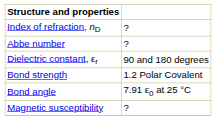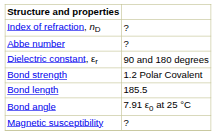 <table border="1" cellspacing="0" cellpadding="3" style="margin: 0 0 0 0.5em; background: #FFFFFF; border-collapse: collapse; border-color: #C0C090;">
 <tr>
 <th>Structure and properties</th>
 </tr>
 <tr>
 <td><a href='#'>Index of refraction</a>, <em>n</em><sub>D</sub></td>
 <td>? </td>
 </tr>
 <tr>
 <td><a href='#'>Abbe number</a></td>
 <td>? </td>
 </tr>
 <tr>
 <td><a href='#'>Dielectric constant</a>, ε<sub>r</sub></td>
 <td>90 and 180 degrees</td>
 </tr>
 <tr>
 <td><a href='#'>Bond strength</a></td>
 <td>1.2 Polar Covalent</td>
 </tr>
 <tr>
+<td><a href='#'>Bond length</a></td>
+<td>185.5</td>
+</tr>
+<tr>
 <td><a href='#'>Bond angle</a></td>
 <td>7.91 ε<sub>0</sub> at 25 °C</td>
 </tr>
 <tr>
 <td><a href='#'>Magnetic susceptibility</a></td>
 <td>? </td>
 </tr>
 <tr>
 </tr>
 </table>
